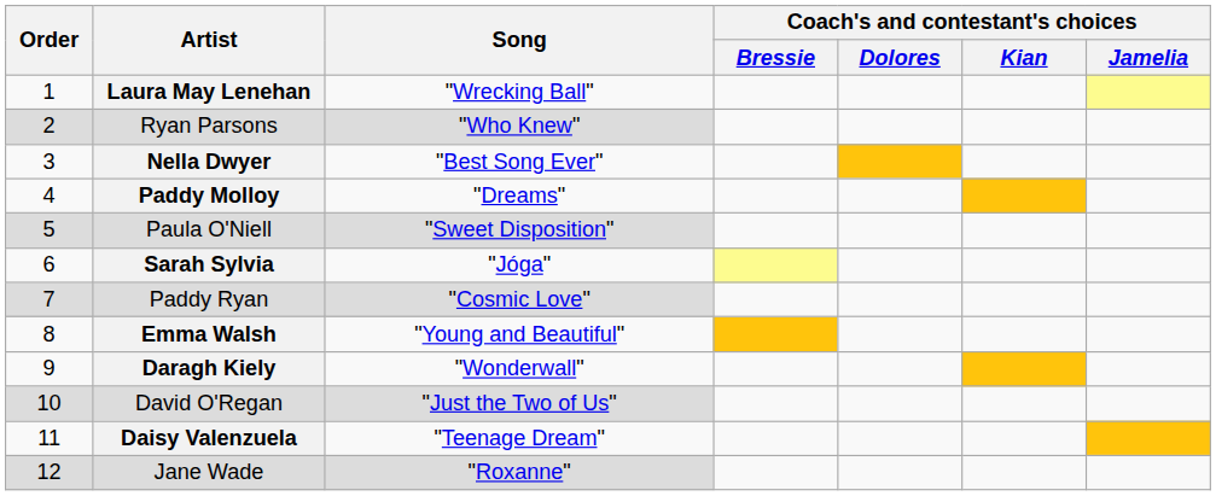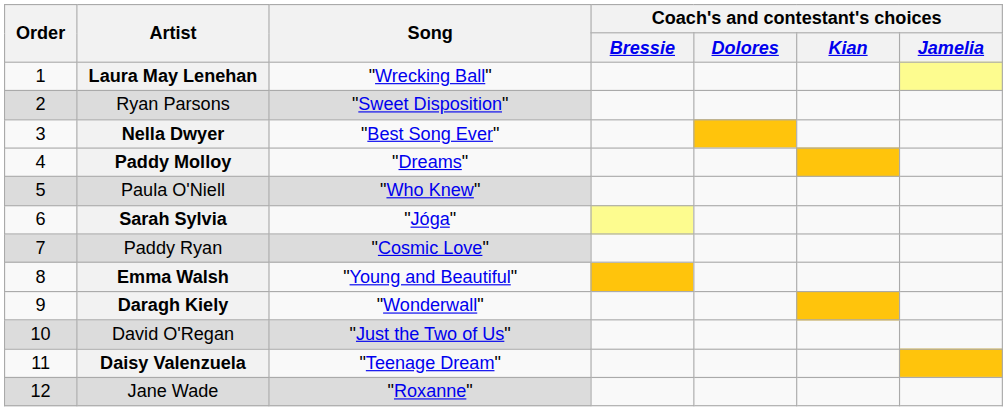 <table class="wikitable" style="text-align:center; width:100%;">
 <tr>
 <th scope="col" rowspan="2" width="5%">Order</th>
 <th scope="col" rowspan="2" width="15%">Artist</th>
 <th scope="col" rowspan="2" width="25%">Song</th>
 <th scope="col" colspan="4" width="32%">Coach's and contestant's choices</th>
 </tr>
 <tr>
 <th width="8%"><em><a href='#'>Bressie</a></em></th>
 <th width="8%"><em><a href='#'>Dolores</a></em></th>
 <th width="8%"><em><a href='#'>Kian</a></em></th>
 <th width="8%"><em><a href='#'>Jamelia</a></em></th>
 </tr>
 <tr>
 <td>1</td>
 <th scope="row">Laura May Lenehan</th>
 <td>"<a href='#'>Wrecking Ball</a>"</td>
 <td></td>
 <td></td>
 <td><strong></strong></td>
 <td style="background-color:#fdfc8f;"><strong></strong></td>
 </tr>
 <tr>
 <td style="background-color:#DCDCDC;">2</td>
 <td style="background-color:#DCDCDC;">Ryan Parsons</td>
-<td style="background-color:#DCDCDC;">"<a href='#'>Who Knew</a>"</td>
+<td style="background-color:#DCDCDC;">"<a href='#'>Sweet Disposition</a>"</td>
 <td></td>
 <td></td>
 <td></td>
 <td></td>
 </tr>
 <tr>
 <td>3</td>
 <th scope="row">Nella Dwyer</th>
 <td>"<a href='#'>Best Song Ever</a>"</td>
 <td></td>
 <td style="background-color:#FFC40C;"><strong></strong></td>
 <td></td>
 <td></td>
 </tr>
 <tr>
 <td>4</td>
 <th scope="row">Paddy Molloy</th>
 <td>"<a href='#'>Dreams</a>"</td>
 <td></td>
 <td></td>
 <td style="background-color:#FFC40C;"><strong></strong></td>
 <td></td>
 </tr>
 <tr>
 <td style="background-color:#DCDCDC;">5</td>
 <td style="background-color:#DCDCDC;">Paula O'Niell</td>
-<td style="background-color:#DCDCDC;">"<a href='#'>Sweet Disposition</a>"</td>
+<td style="background-color:#DCDCDC;">"<a href='#'>Who Knew</a>"</td>
 <td></td>
 <td></td>
 <td></td>
 <td></td>
 </tr>
 <tr>
 <td>6</td>
 <th scope="row">Sarah Sylvia</th>
 <td>"<a href='#'>Jóga</a>"</td>
 <td style="background-color:#fdfc8f;"><strong></strong></td>
 <td><strong></strong></td>
 <td><strong></strong></td>
 <td></td>
 </tr>
 <tr>
 <td style="background-color:#DCDCDC;">7</td>
 <td style="background-color:#DCDCDC;">Paddy Ryan</td>
 <td style="background-color:#DCDCDC;">"<a href='#'>Cosmic Love</a>"</td>
 <td></td>
 <td></td>
 <td></td>
 <td></td>
 </tr>
 <tr>
 <td>8</td>
 <th scope="row">Emma Walsh</th>
 <td>"<a href='#'>Young and Beautiful</a>"</td>
 <td style="background-color:#FFC40C;"><strong></strong></td>
 <td></td>
 <td></td>
 <td></td>
 </tr>
 <tr>
 <td>9</td>
 <th scope="row">Daragh Kiely</th>
 <td>"<a href='#'>Wonderwall</a>"</td>
 <td></td>
 <td></td>
 <td style="background-color:#FFC40C;"><strong></strong></td>
 <td></td>
 </tr>
 <tr>
 <td style="background-color:#DCDCDC;">10</td>
 <td style="background-color:#DCDCDC;">David O'Regan</td>
 <td style="background-color:#DCDCDC;">"<a href='#'>Just the Two of Us</a>"</td>
 <td></td>
 <td></td>
 <td></td>
 <td></td>
 </tr>
 <tr>
 <td>11</td>
 <th>Daisy Valenzuela</th>
 <td>"<a href='#'>Teenage Dream</a>"</td>
 <td></td>
 <td></td>
 <td></td>
 <td style="background-color:#FFC40C;"><strong></strong></td>
 </tr>
 <tr>
 <td style="background-color:#DCDCDC;">12</td>
 <td style="background-color:#DCDCDC;">Jane Wade</td>
 <td style="background-color:#DCDCDC;">"<a href='#'>Roxanne</a>"</td>
 <td></td>
 <td></td>
 <td></td>
 <td></td>
 </tr>
 </table>
